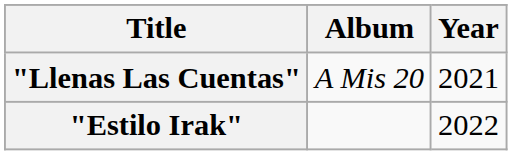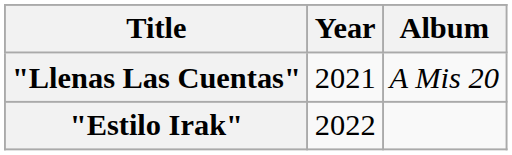 <table class="wikitable plainrowheaders" style="text-align:center;">
 <tr>
 <th scope="col">Title</th>
+<th scope="col">Year</th>
 <th scope="col">Album</th>
-<th scope="col">Year</th>
 </tr>
 <tr>
 <th scope="row">"Llenas Las Cuentas"<br></th>
+<td>2021</td>
 <td><em>A Mis 20</em></td>
-<td>2021</td>
 </tr>
 <tr>
 <th scope="row">"Estilo Irak"<br></th>
+<td>2022</td>
 <td></td>
-<td>2022</td>
 </tr>
 </table>
